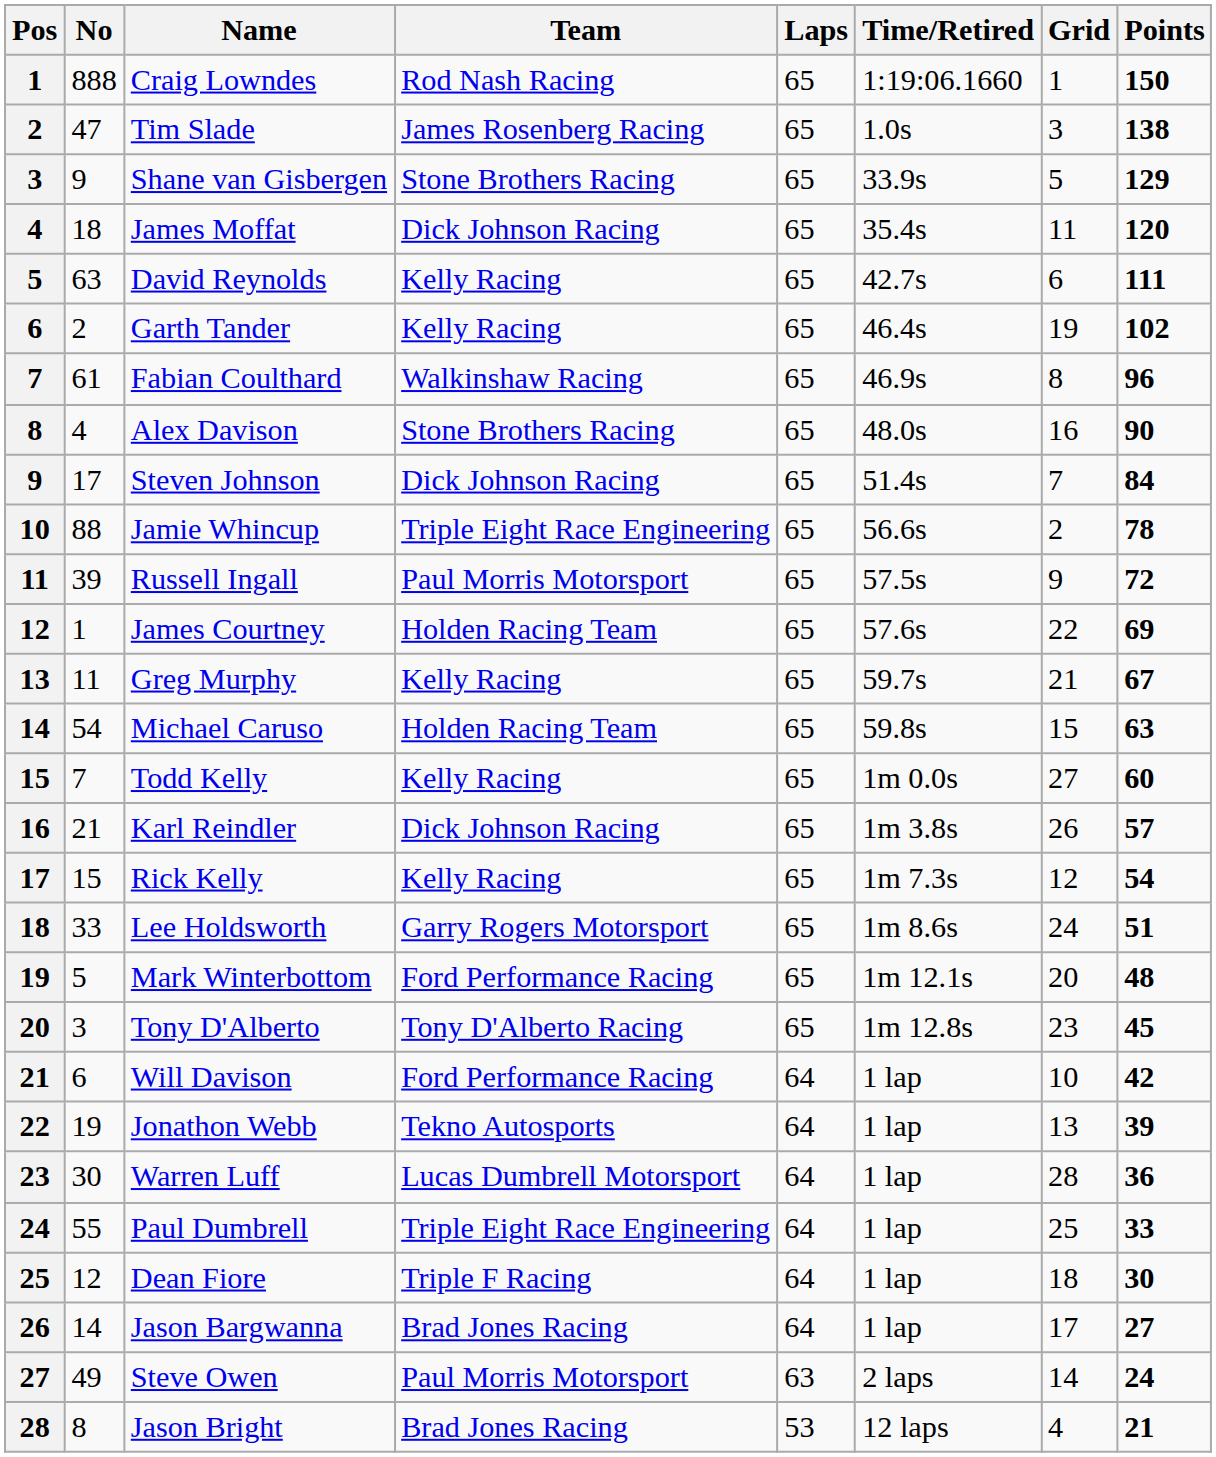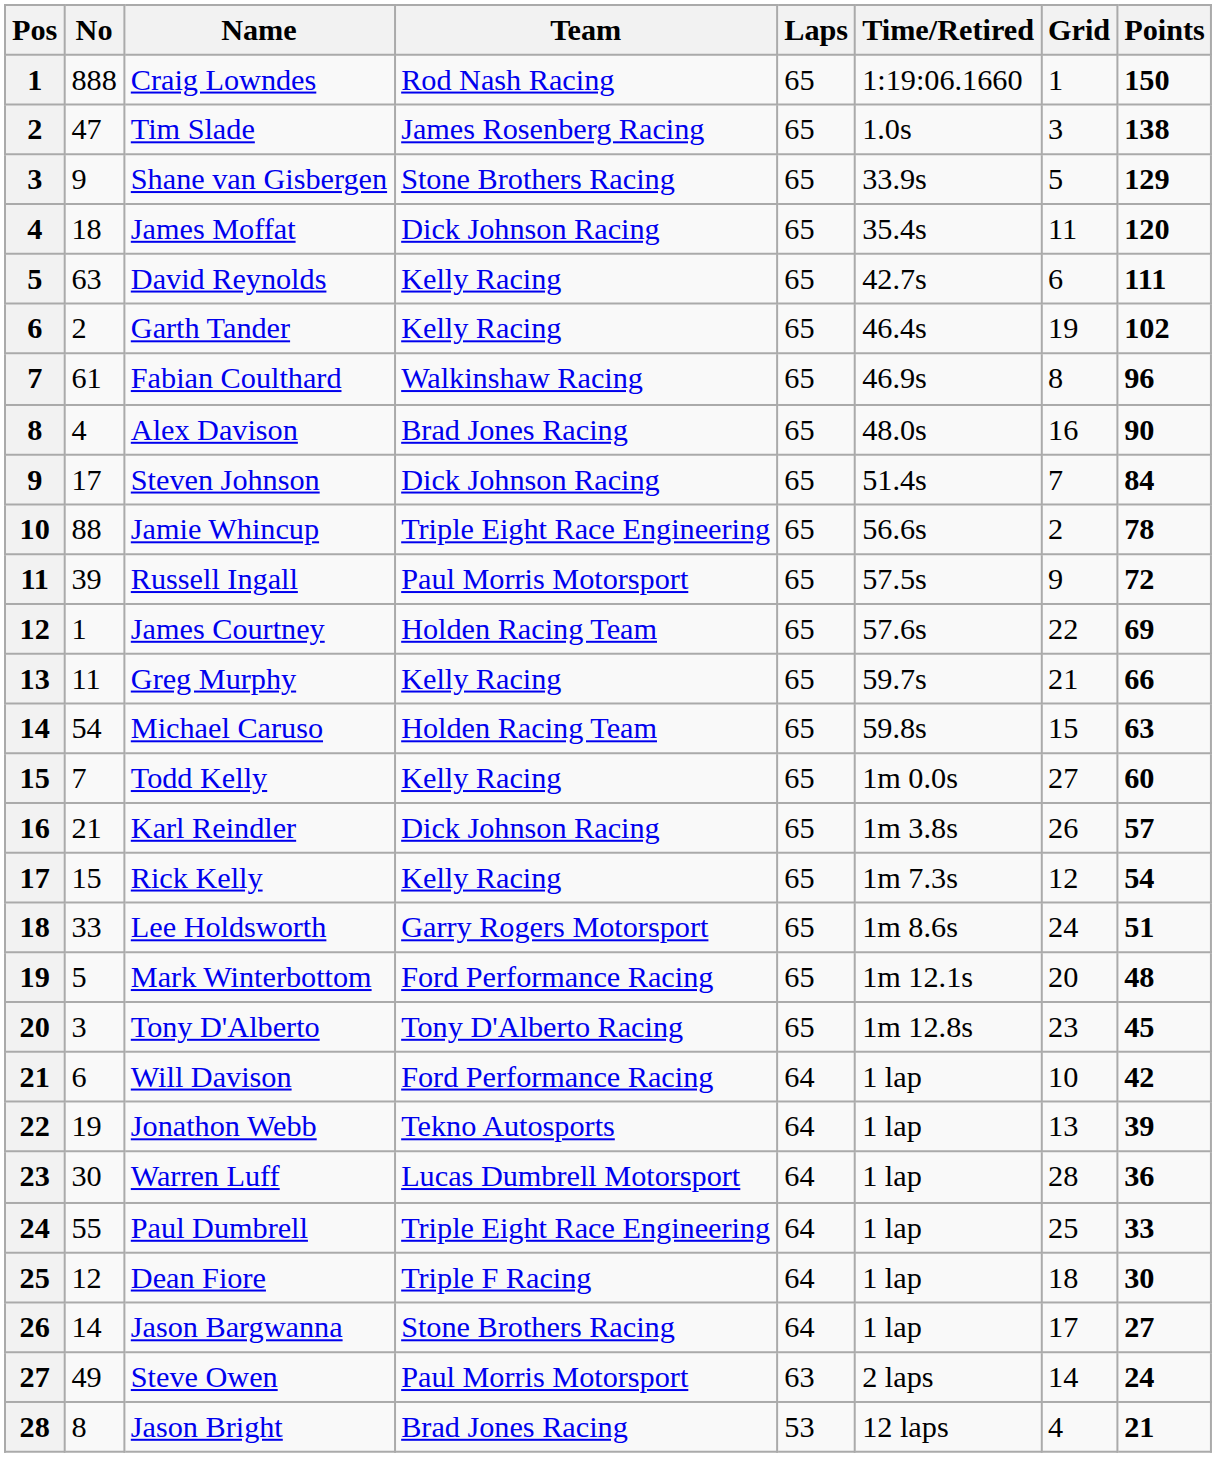 <table class="wikitable" style="font-size: 95%;">
 <tr>
 <th>Pos</th>
 <th>No</th>
 <th>Name</th>
 <th>Team</th>
 <th>Laps</th>
 <th>Time/Retired</th>
 <th>Grid</th>
 <th>Points</th>
 </tr>
 <tr>
 <th>1</th>
 <td>888</td>
 <td><a href='#'>Craig Lowndes</a></td>
 <td><a href='#'>Rod Nash Racing</a></td>
 <td>65</td>
 <td>1:19:06.1660</td>
 <td>1</td>
 <td><strong>150</strong></td>
 </tr>
 <tr>
 <th>2</th>
 <td>47</td>
 <td><a href='#'>Tim Slade</a></td>
 <td><a href='#'>James Rosenberg Racing</a></td>
 <td>65</td>
 <td>1.0s</td>
 <td>3</td>
 <td><strong>138</strong></td>
 </tr>
 <tr>
 <th>3</th>
 <td>9</td>
 <td><a href='#'>Shane van Gisbergen</a></td>
 <td><a href='#'>Stone Brothers Racing</a></td>
 <td>65</td>
 <td>33.9s</td>
 <td>5</td>
 <td><strong>129</strong></td>
 </tr>
 <tr>
 <th>4</th>
 <td>18</td>
 <td><a href='#'>James Moffat</a></td>
 <td><a href='#'>Dick Johnson Racing</a></td>
 <td>65</td>
 <td>35.4s</td>
 <td>11</td>
 <td><strong>120</strong></td>
 </tr>
 <tr>
 <th>5</th>
 <td>63</td>
 <td><a href='#'>David Reynolds</a></td>
 <td><a href='#'>Kelly Racing</a></td>
 <td>65</td>
 <td>42.7s</td>
 <td>6</td>
 <td><strong>111</strong></td>
 </tr>
 <tr>
 <th>6</th>
 <td>2</td>
 <td><a href='#'>Garth Tander</a></td>
 <td><a href='#'>Kelly Racing</a></td>
 <td>65</td>
 <td>46.4s</td>
 <td>19</td>
 <td><strong>102</strong></td>
 </tr>
 <tr>
 <th>7</th>
 <td>61</td>
 <td><a href='#'>Fabian Coulthard</a></td>
 <td><a href='#'>Walkinshaw Racing</a></td>
 <td>65</td>
 <td>46.9s</td>
 <td>8</td>
 <td><strong>96</strong></td>
 </tr>
 <tr>
 <th>8</th>
 <td>4</td>
 <td><a href='#'>Alex Davison</a></td>
-<td><a href='#'>Stone Brothers Racing</a></td>
+<td><a href='#'>Brad Jones Racing</a></td>
 <td>65</td>
 <td>48.0s</td>
 <td>16</td>
 <td><strong>90</strong></td>
 </tr>
 <tr>
 <th>9</th>
 <td>17</td>
 <td><a href='#'>Steven Johnson</a></td>
 <td><a href='#'>Dick Johnson Racing</a></td>
 <td>65</td>
 <td>51.4s</td>
 <td>7</td>
 <td><strong>84</strong></td>
 </tr>
 <tr>
 <th>10</th>
 <td>88</td>
 <td><a href='#'>Jamie Whincup</a></td>
 <td><a href='#'>Triple Eight Race Engineering</a></td>
 <td>65</td>
 <td>56.6s</td>
 <td>2</td>
 <td><strong>78</strong></td>
 </tr>
 <tr>
 <th>11</th>
 <td>39</td>
 <td><a href='#'>Russell Ingall</a></td>
 <td><a href='#'>Paul Morris Motorsport</a></td>
 <td>65</td>
 <td>57.5s</td>
 <td>9</td>
 <td><strong>72</strong></td>
 </tr>
 <tr>
 <th>12</th>
 <td>1</td>
 <td><a href='#'>James Courtney</a></td>
 <td><a href='#'>Holden Racing Team</a></td>
 <td>65</td>
 <td>57.6s</td>
 <td>22</td>
 <td><strong>69</strong></td>
 </tr>
 <tr>
 <th>13</th>
 <td>11</td>
 <td><a href='#'>Greg Murphy</a></td>
 <td><a href='#'>Kelly Racing</a></td>
 <td>65</td>
 <td>59.7s</td>
 <td>21</td>
-<td><strong>67</strong></td>
+<td><strong>66</strong></td>
 </tr>
 <tr>
 <th>14</th>
 <td>54</td>
 <td><a href='#'>Michael Caruso</a></td>
 <td><a href='#'>Holden Racing Team</a></td>
 <td>65</td>
 <td>59.8s</td>
 <td>15</td>
 <td><strong>63</strong></td>
 </tr>
 <tr>
 <th>15</th>
 <td>7</td>
 <td><a href='#'>Todd Kelly</a></td>
 <td><a href='#'>Kelly Racing</a></td>
 <td>65</td>
 <td>1m 0.0s</td>
 <td>27</td>
 <td><strong>60</strong></td>
 </tr>
 <tr>
 <th>16</th>
 <td>21</td>
 <td><a href='#'>Karl Reindler</a></td>
 <td><a href='#'>Dick Johnson Racing</a></td>
 <td>65</td>
 <td>1m 3.8s</td>
 <td>26</td>
 <td><strong>57</strong></td>
 </tr>
 <tr>
 <th>17</th>
 <td>15</td>
 <td><a href='#'>Rick Kelly</a></td>
 <td><a href='#'>Kelly Racing</a></td>
 <td>65</td>
 <td>1m 7.3s</td>
 <td>12</td>
 <td><strong>54</strong></td>
 </tr>
 <tr>
 <th>18</th>
 <td>33</td>
 <td><a href='#'>Lee Holdsworth</a></td>
 <td><a href='#'>Garry Rogers Motorsport</a></td>
 <td>65</td>
 <td>1m 8.6s</td>
 <td>24</td>
 <td><strong>51</strong></td>
 </tr>
 <tr>
 <th>19</th>
 <td>5</td>
 <td><a href='#'>Mark Winterbottom</a></td>
 <td><a href='#'>Ford Performance Racing</a></td>
 <td>65</td>
 <td>1m 12.1s</td>
 <td>20</td>
 <td><strong>48</strong></td>
 </tr>
 <tr>
 <th>20</th>
 <td>3</td>
 <td><a href='#'>Tony D'Alberto</a></td>
 <td><a href='#'>Tony D'Alberto Racing</a></td>
 <td>65</td>
 <td>1m 12.8s</td>
 <td>23</td>
 <td><strong>45</strong></td>
 </tr>
 <tr>
 <th>21</th>
 <td>6</td>
 <td><a href='#'>Will Davison</a></td>
 <td><a href='#'>Ford Performance Racing</a></td>
 <td>64</td>
 <td> 1 lap</td>
 <td>10</td>
 <td><strong>42</strong></td>
 </tr>
 <tr>
 <th>22</th>
 <td>19</td>
 <td><a href='#'>Jonathon Webb</a></td>
 <td><a href='#'>Tekno Autosports</a></td>
 <td>64</td>
 <td> 1 lap</td>
 <td>13</td>
 <td><strong>39</strong></td>
 </tr>
 <tr>
 <th>23</th>
 <td>30</td>
 <td><a href='#'>Warren Luff</a></td>
 <td><a href='#'>Lucas Dumbrell Motorsport</a></td>
 <td>64</td>
 <td> 1 lap</td>
 <td>28</td>
 <td><strong>36</strong></td>
 </tr>
 <tr>
 <th>24</th>
 <td>55</td>
 <td><a href='#'>Paul Dumbrell</a></td>
 <td><a href='#'>Triple Eight Race Engineering</a></td>
 <td>64</td>
 <td> 1 lap</td>
 <td>25</td>
 <td><strong>33</strong></td>
 </tr>
 <tr>
 <th>25</th>
 <td>12</td>
 <td><a href='#'>Dean Fiore</a></td>
 <td><a href='#'>Triple F Racing</a></td>
 <td>64</td>
 <td> 1 lap</td>
 <td>18</td>
 <td><strong>30</strong></td>
 </tr>
 <tr>
 <th>26</th>
 <td>14</td>
 <td><a href='#'>Jason Bargwanna</a></td>
-<td><a href='#'>Brad Jones Racing</a></td>
+<td><a href='#'>Stone Brothers Racing</a></td>
 <td>64</td>
 <td> 1 lap</td>
 <td>17</td>
 <td><strong>27</strong></td>
 </tr>
 <tr>
 <th>27</th>
 <td>49</td>
 <td><a href='#'>Steve Owen</a></td>
 <td><a href='#'>Paul Morris Motorsport</a></td>
 <td>63</td>
 <td> 2 laps</td>
 <td>14</td>
 <td><strong>24</strong></td>
 </tr>
 <tr>
 <th>28</th>
 <td>8</td>
 <td><a href='#'>Jason Bright</a></td>
 <td><a href='#'>Brad Jones Racing</a></td>
 <td>53</td>
 <td> 12 laps</td>
 <td>4</td>
 <td><strong>21</strong></td>
 </tr>
 </table>
